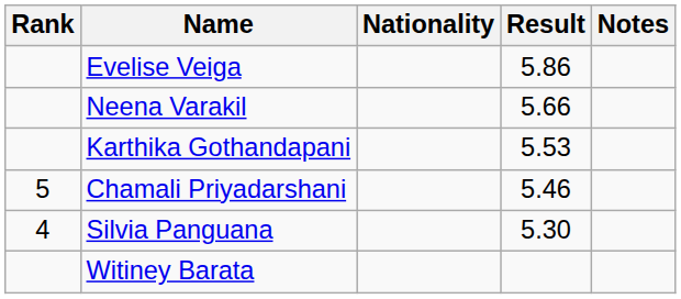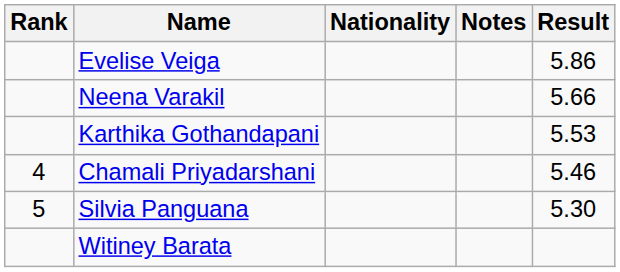 <table class="wikitable sortable" style="text-align:center">
 <tr>
 <th>Rank</th>
 <th>Name</th>
 <th>Nationality</th>
+<th>Notes</th>
 <th>Result</th>
-<th>Notes</th>
 </tr>
 <tr>
 <td></td>
 <td align=left><a href='#'>Evelise Veiga</a></td>
 <td align=left></td>
+<td></td>
 <td>5.86</td>
-<td></td>
 </tr>
 <tr>
 <td></td>
 <td align=left><a href='#'>Neena Varakil</a></td>
 <td align=left></td>
+<td></td>
 <td>5.66</td>
-<td></td>
 </tr>
 <tr>
 <td></td>
 <td align=left><a href='#'>Karthika Gothandapani</a></td>
 <td align=left></td>
+<td></td>
 <td>5.53</td>
+</tr>
+<tr>
+<td>4</td>
+<td align=left><a href='#'>Chamali Priyadarshani</a></td>
+<td align=left></td>
 <td></td>
+<td>5.46</td>
 </tr>
 <tr>
 <td>5</td>
-<td align=left><a href='#'>Chamali Priyadarshani</a></td>
-<td align=left></td>
-<td>5.46</td>
-<td></td>
-</tr>
-<tr>
-<td>4</td>
 <td align=left><a href='#'>Silvia Panguana</a></td>
 <td align=left></td>
+<td></td>
 <td>5.30</td>
-<td></td>
 </tr>
 <tr>
 <td></td>
 <td align=left><a href='#'>Witiney Barata</a></td>
 <td align=left></td>
 <td></td>
 <td></td>
 </tr>
 </table>
